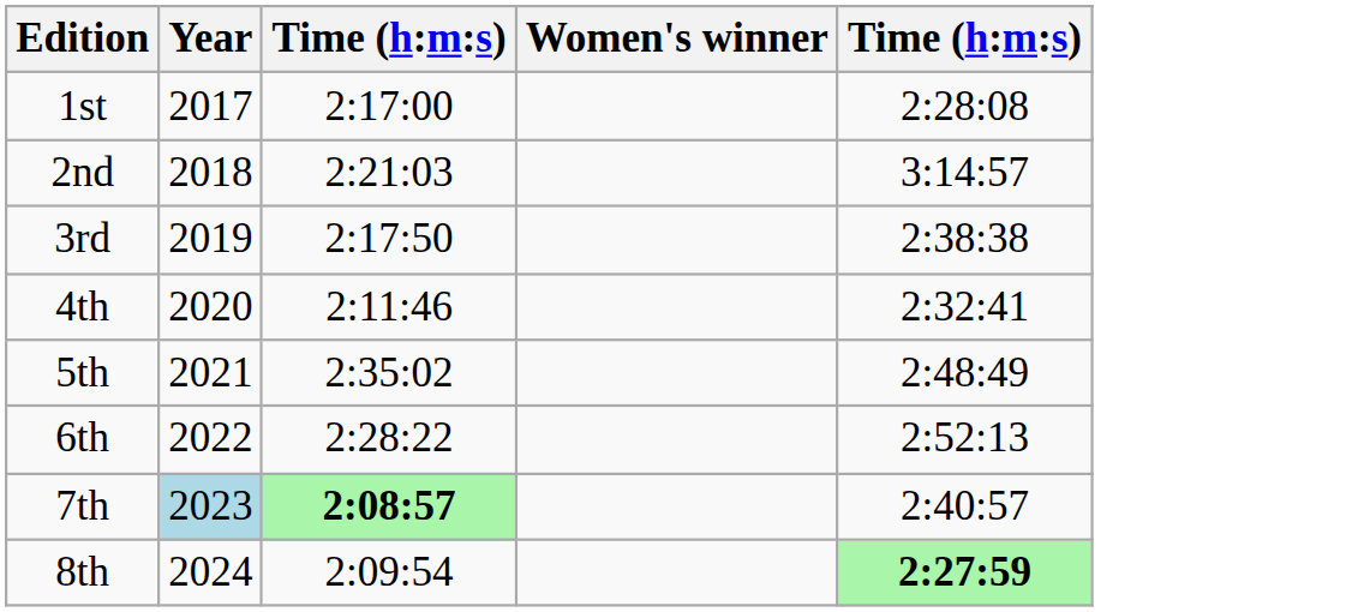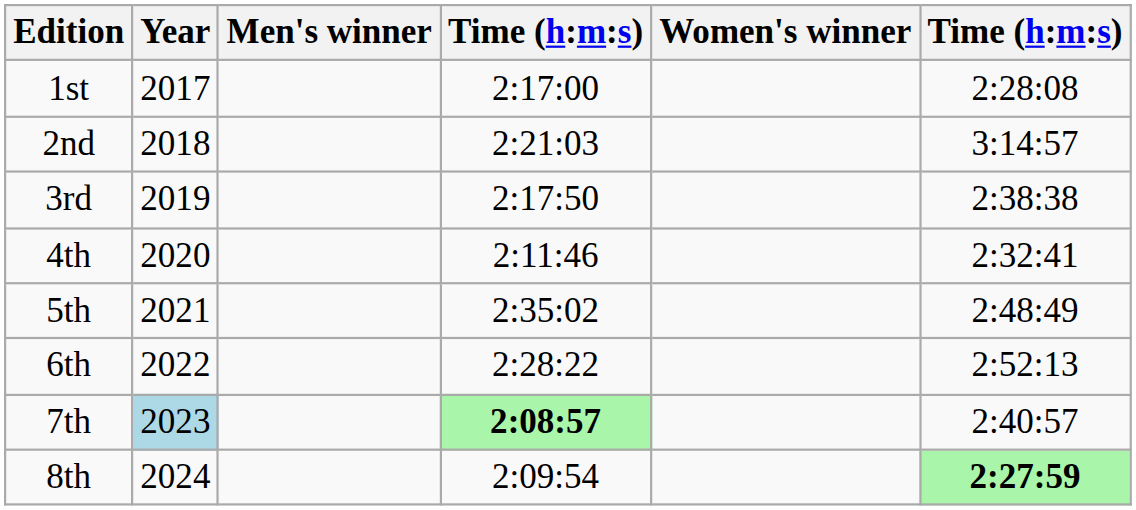 <table class="wikitable sortable" style="text-align:center">
 <tr>
 <th class=unsortable>Edition</th>
 <th>Year</th>
+<th class=unsortable>Men's winner</th>
 <th>Time (<a href='#'>h</a>:<a href='#'>m</a>:<a href='#'>s</a>)</th>
 <th class=unsortable>Women's winner</th>
 <th>Time (<a href='#'>h</a>:<a href='#'>m</a>:<a href='#'>s</a>)</th>
 </tr>
 <tr>
 <td>1st</td>
 <td>2017</td>
+<td align=left></td>
 <td>2:17:00</td>
 <td align=left></td>
 <td>2:28:08</td>
 </tr>
 <tr>
 <td>2nd</td>
 <td>2018</td>
+<td align=left></td>
 <td>2:21:03</td>
 <td align=left></td>
 <td>3:14:57</td>
 </tr>
 <tr>
 <td>3rd</td>
 <td>2019</td>
+<td align=left></td>
 <td>2:17:50</td>
 <td align=left></td>
 <td>2:38:38</td>
 </tr>
 <tr>
 <td>4th</td>
 <td>2020</td>
+<td align=left></td>
 <td>2:11:46</td>
 <td align=left></td>
 <td>2:32:41</td>
 </tr>
 <tr>
 <td>5th</td>
 <td>2021</td>
+<td align=left></td>
 <td>2:35:02</td>
 <td align=left></td>
 <td>2:48:49</td>
 </tr>
 <tr>
 <td>6th</td>
 <td>2022</td>
+<td align=left></td>
 <td>2:28:22</td>
 <td align=left></td>
 <td>2:52:13</td>
 </tr>
 <tr>
 <td>7th</td>
 <td style="background: lightblue;">2023</td>
+<td align=left></td>
 <td bgcolor=#A9F5A9><strong>2:08:57</strong></td>
 <td align=left></td>
 <td>2:40:57</td>
 </tr>
 <tr>
 <td>8th</td>
 <td>2024</td>
+<td align=left></td>
 <td>2:09:54</td>
 <td align=left></td>
 <td bgcolor=#A9F5A9><strong>2:27:59</strong></td>
 </tr>
 </table>
